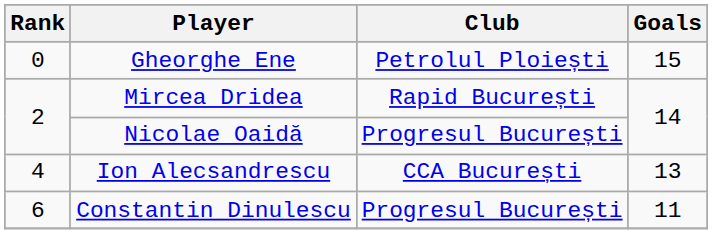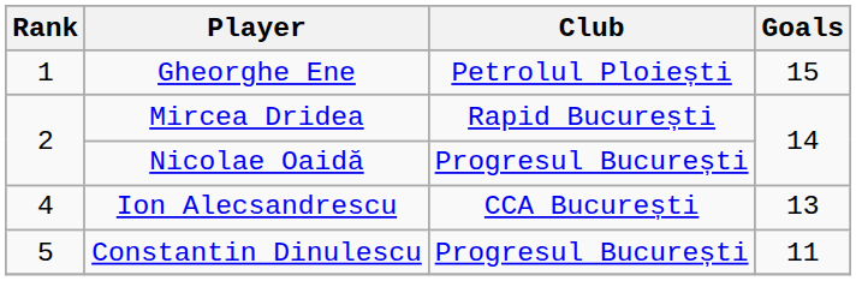 <table class="wikitable sortable" style="text-align:center">
 <tr>
 <th>Rank</th>
 <th>Player</th>
 <th>Club</th>
 <th>Goals</th>
 </tr>
 <tr>
-<td rowspan=1 align=center>0</td>
+<td rowspan=1 align=center>1</td>
 <td><a href='#'>Gheorghe Ene</a></td>
 <td><a href='#'>Petrolul Ploiești</a></td>
 <td rowspan=1 align=center>15</td>
 </tr>
 <tr>
 <td rowspan=2 align=center>2</td>
 <td><a href='#'>Mircea Dridea</a></td>
 <td><a href='#'>Rapid București</a></td>
 <td rowspan=2 align=center>14</td>
 </tr>
 <tr>
 <td><a href='#'>Nicolae Oaidă</a></td>
 <td><a href='#'>Progresul București</a></td>
 </tr>
 <tr>
 <td rowspan=1 align=center>4</td>
 <td><a href='#'>Ion Alecsandrescu</a></td>
 <td><a href='#'>CCA București</a></td>
 <td rowspan=1 align=center>13</td>
 </tr>
 <tr>
-<td rowspan=1 align=center>6</td>
+<td rowspan=1 align=center>5</td>
 <td><a href='#'>Constantin Dinulescu</a></td>
 <td><a href='#'>Progresul București</a></td>
 <td rowspan=1 align=center>11</td>
 </tr>
 <tr>
 </tr>
 </table>
